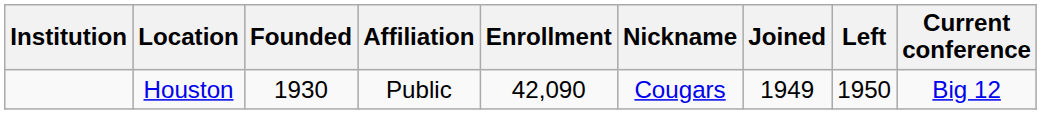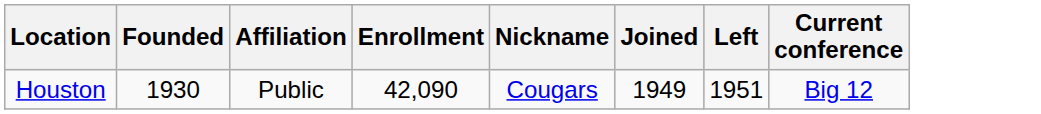 <table class="wikitable sortable" style="text-align:center;">
 <tr>
-<th>Institution</th>
 <th>Location</th>
 <th>Founded</th>
 <th>Affiliation</th>
 <th>Enrollment</th>
 <th>Nickname</th>
 <th>Joined</th>
 <th>Left</th>
 <th>Current<br>conference</th>
 </tr>
 <tr>
-<td></td>
 <td><a href='#'>Houston</a></td>
 <td>1930</td>
 <td>Public</td>
 <td>42,090</td>
 <td><a href='#'>Cougars</a></td>
 <td>1949</td>
-<td>1950</td>
+<td>1951</td>
 <td><a href='#'>Big 12</a></td>
 </tr>
 </table>
